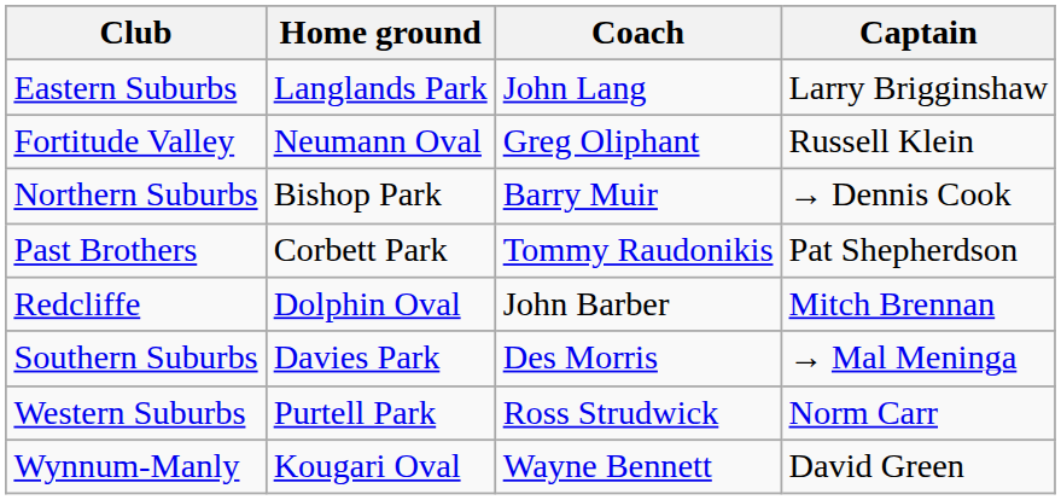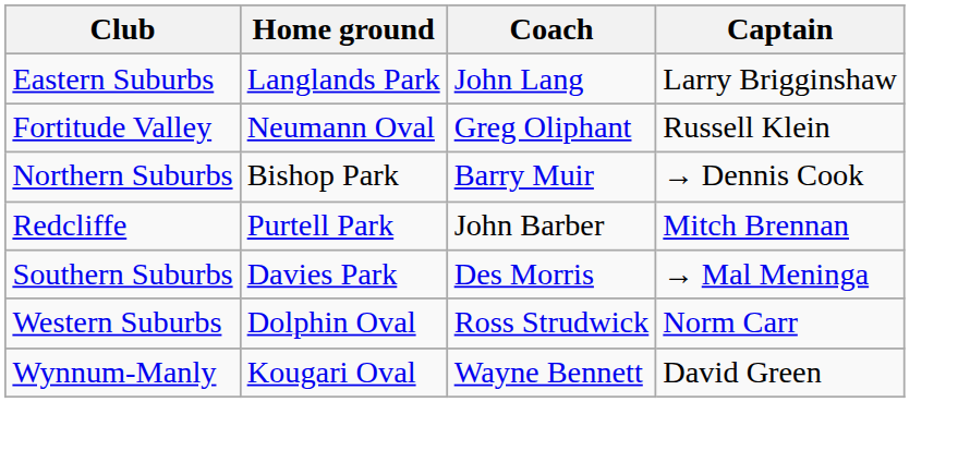 <table class="wikitable sortable">
 <tr>
 <th>Club</th>
 <th>Home ground</th>
 <th>Coach</th>
 <th>Captain</th>
 </tr>
 <tr>
 <td> <a href='#'>Eastern Suburbs</a></td>
 <td><a href='#'>Langlands Park</a></td>
 <td><a href='#'>John Lang</a></td>
 <td>Larry Brigginshaw</td>
 </tr>
 <tr>
 <td> <a href='#'>Fortitude Valley</a></td>
 <td><a href='#'>Neumann Oval</a></td>
 <td><a href='#'>Greg Oliphant</a></td>
 <td>Russell Klein</td>
 </tr>
 <tr>
 <td> <a href='#'>Northern Suburbs</a></td>
 <td>Bishop Park</td>
 <td><a href='#'>Barry Muir</a></td>
 <td> → Dennis Cook</td>
 </tr>
 <tr>
-<td> <a href='#'>Past Brothers</a></td>
-<td>Corbett Park</td>
-<td><a href='#'>Tommy Raudonikis</a></td>
-<td>Pat Shepherdson</td>
-</tr>
-<tr>
 <td> <a href='#'>Redcliffe</a></td>
-<td><a href='#'>Dolphin Oval</a></td>
+<td><a href='#'>Purtell Park</a></td>
 <td>John Barber</td>
 <td><a href='#'>Mitch Brennan</a></td>
 </tr>
 <tr>
 <td> <a href='#'>Southern Suburbs</a></td>
 <td><a href='#'>Davies Park</a></td>
 <td><a href='#'>Des Morris</a></td>
 <td> → <a href='#'>Mal Meninga</a></td>
 </tr>
 <tr>
 <td> <a href='#'>Western Suburbs</a></td>
-<td><a href='#'>Purtell Park</a></td>
+<td><a href='#'>Dolphin Oval</a></td>
 <td><a href='#'>Ross Strudwick</a></td>
 <td><a href='#'>Norm Carr</a></td>
 </tr>
 <tr>
 <td> <a href='#'>Wynnum-Manly</a></td>
 <td><a href='#'>Kougari Oval</a></td>
 <td><a href='#'>Wayne Bennett</a></td>
 <td>David Green</td>
 </tr>
 </table>
